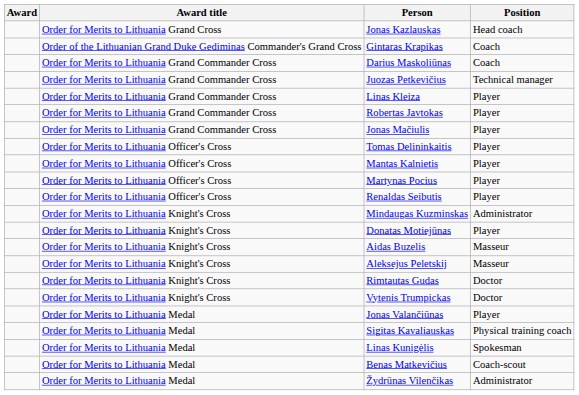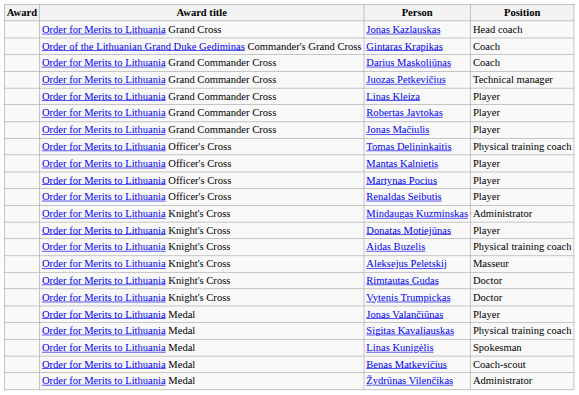 <table class="wikitable">
 <tr>
 <th>Award</th>
 <th>Award title</th>
 <th>Person</th>
 <th>Position</th>
 </tr>
 <tr>
 <td></td>
 <td><a href='#'>Order for Merits to Lithuania</a> Grand Cross</td>
 <td><a href='#'>Jonas Kazlauskas</a></td>
 <td>Head coach</td>
 </tr>
 <tr>
 <td></td>
 <td><a href='#'>Order of the Lithuanian Grand Duke Gediminas</a> Commander's Grand Cross</td>
 <td><a href='#'>Gintaras Krapikas</a></td>
 <td>Coach</td>
 </tr>
 <tr>
 <td></td>
 <td><a href='#'>Order for Merits to Lithuania</a> Grand Commander Cross</td>
 <td><a href='#'>Darius Maskoliūnas</a></td>
 <td>Coach</td>
 </tr>
 <tr>
 <td></td>
 <td><a href='#'>Order for Merits to Lithuania</a> Grand Commander Cross</td>
 <td><a href='#'>Juozas Petkevičius</a></td>
 <td>Technical manager</td>
 </tr>
 <tr>
 <td></td>
 <td><a href='#'>Order for Merits to Lithuania</a> Grand Commander Cross</td>
 <td><a href='#'>Linas Kleiza</a></td>
 <td>Player</td>
 </tr>
 <tr>
 <td></td>
 <td><a href='#'>Order for Merits to Lithuania</a> Grand Commander Cross</td>
 <td><a href='#'>Robertas Javtokas</a></td>
 <td>Player</td>
 </tr>
 <tr>
 <td></td>
 <td><a href='#'>Order for Merits to Lithuania</a> Grand Commander Cross</td>
 <td><a href='#'>Jonas Mačiulis</a></td>
 <td>Player</td>
 </tr>
 <tr>
 <td></td>
 <td><a href='#'>Order for Merits to Lithuania</a> Officer's Cross</td>
 <td><a href='#'>Tomas Delininkaitis</a></td>
-<td>Player</td>
+<td>Physical training coach</td>
 </tr>
 <tr>
 <td></td>
 <td><a href='#'>Order for Merits to Lithuania</a> Officer's Cross</td>
 <td><a href='#'>Mantas Kalnietis</a></td>
 <td>Player</td>
 </tr>
 <tr>
 <td></td>
 <td><a href='#'>Order for Merits to Lithuania</a> Officer's Cross</td>
 <td><a href='#'>Martynas Pocius</a></td>
 <td>Player</td>
 </tr>
 <tr>
 <td></td>
 <td><a href='#'>Order for Merits to Lithuania</a> Officer's Cross</td>
 <td><a href='#'>Renaldas Seibutis</a></td>
 <td>Player</td>
 </tr>
 <tr>
 <td></td>
 <td><a href='#'>Order for Merits to Lithuania</a> Knight's Cross</td>
 <td><a href='#'>Mindaugas Kuzminskas</a></td>
 <td>Administrator</td>
 </tr>
 <tr>
 <td></td>
 <td><a href='#'>Order for Merits to Lithuania</a> Knight's Cross</td>
 <td><a href='#'>Donatas Motiejūnas</a></td>
 <td>Player</td>
 </tr>
 <tr>
 <td></td>
 <td><a href='#'>Order for Merits to Lithuania</a> Knight's Cross</td>
 <td><a href='#'>Aidas Buzelis</a></td>
-<td>Masseur</td>
+<td>Physical training coach</td>
 </tr>
 <tr>
 <td></td>
 <td><a href='#'>Order for Merits to Lithuania</a> Knight's Cross</td>
 <td><a href='#'>Aleksejus Peletskij</a></td>
 <td>Masseur</td>
 </tr>
 <tr>
 <td></td>
 <td><a href='#'>Order for Merits to Lithuania</a> Knight's Cross</td>
 <td><a href='#'>Rimtautas Gudas</a></td>
 <td>Doctor</td>
 </tr>
 <tr>
 <td></td>
 <td><a href='#'>Order for Merits to Lithuania</a> Knight's Cross</td>
 <td><a href='#'>Vytenis Trumpickas</a></td>
 <td>Doctor</td>
 </tr>
 <tr>
 <td></td>
 <td><a href='#'>Order for Merits to Lithuania</a> Medal</td>
 <td><a href='#'>Jonas Valančiūnas</a></td>
 <td>Player</td>
 </tr>
 <tr>
 <td></td>
 <td><a href='#'>Order for Merits to Lithuania</a> Medal</td>
 <td><a href='#'>Sigitas Kavaliauskas</a></td>
 <td>Physical training coach</td>
 </tr>
 <tr>
 <td></td>
 <td><a href='#'>Order for Merits to Lithuania</a> Medal</td>
 <td><a href='#'>Linas Kunigėlis</a></td>
 <td>Spokesman</td>
 </tr>
 <tr>
 <td></td>
 <td><a href='#'>Order for Merits to Lithuania</a> Medal</td>
 <td><a href='#'>Benas Matkevičius</a></td>
 <td>Coach-scout</td>
 </tr>
 <tr>
 <td></td>
 <td><a href='#'>Order for Merits to Lithuania</a> Medal</td>
 <td><a href='#'>Žydrūnas Vilenčikas</a></td>
 <td>Administrator</td>
 </tr>
 </table>
